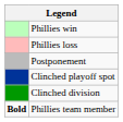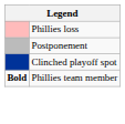 <table class="wikitable" style="font-size:90%">
 <tr>
 <th colspan="2">Legend</th>
-</tr>
-<tr>
-<td style="background:#bfb;"> </td>
-<td>Phillies win</td>
 </tr>
 <tr>
 <td style="background:#fbb;"> </td>
 <td>Phillies loss</td>
 </tr>
 <tr>
 <td style="background:#bbb;"> </td>
 <td>Postponement</td>
 </tr>
 <tr>
 <td style="background:#039;"> </td>
 <td>Clinched playoff spot</td>
 </tr>
 <tr>
-<td style="background:#090;"> </td>
-<td>Clinched division</td>
-</tr>
-<tr>
 <td><strong>Bold</strong></td>
 <td>Phillies team member</td>
 </tr>
 </table>
